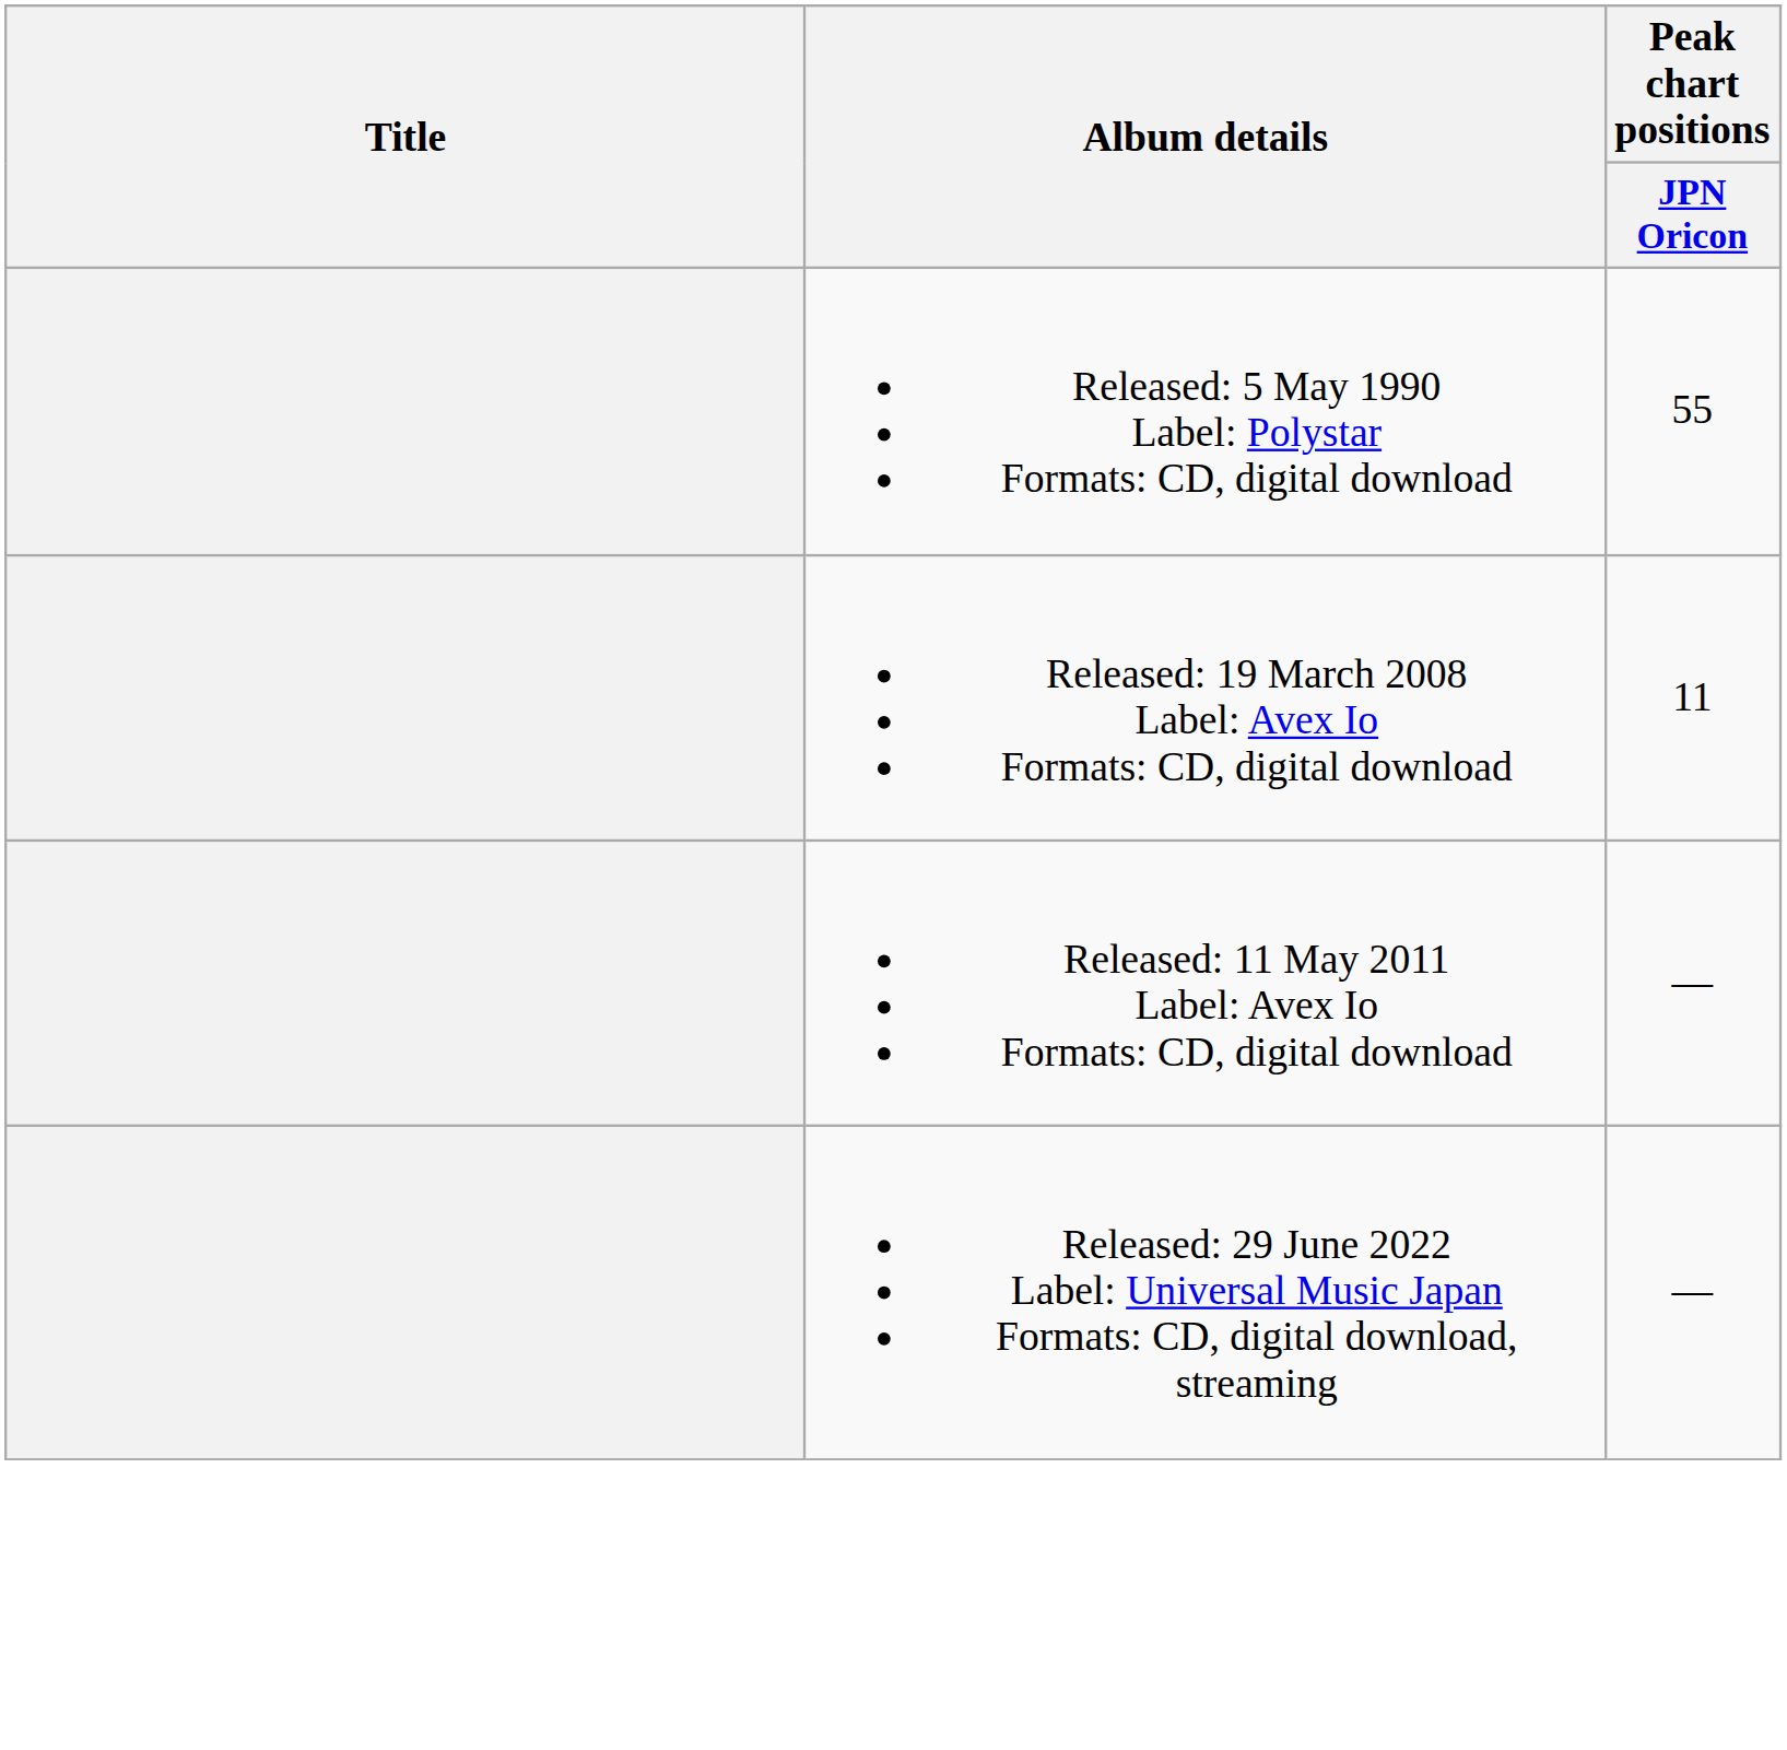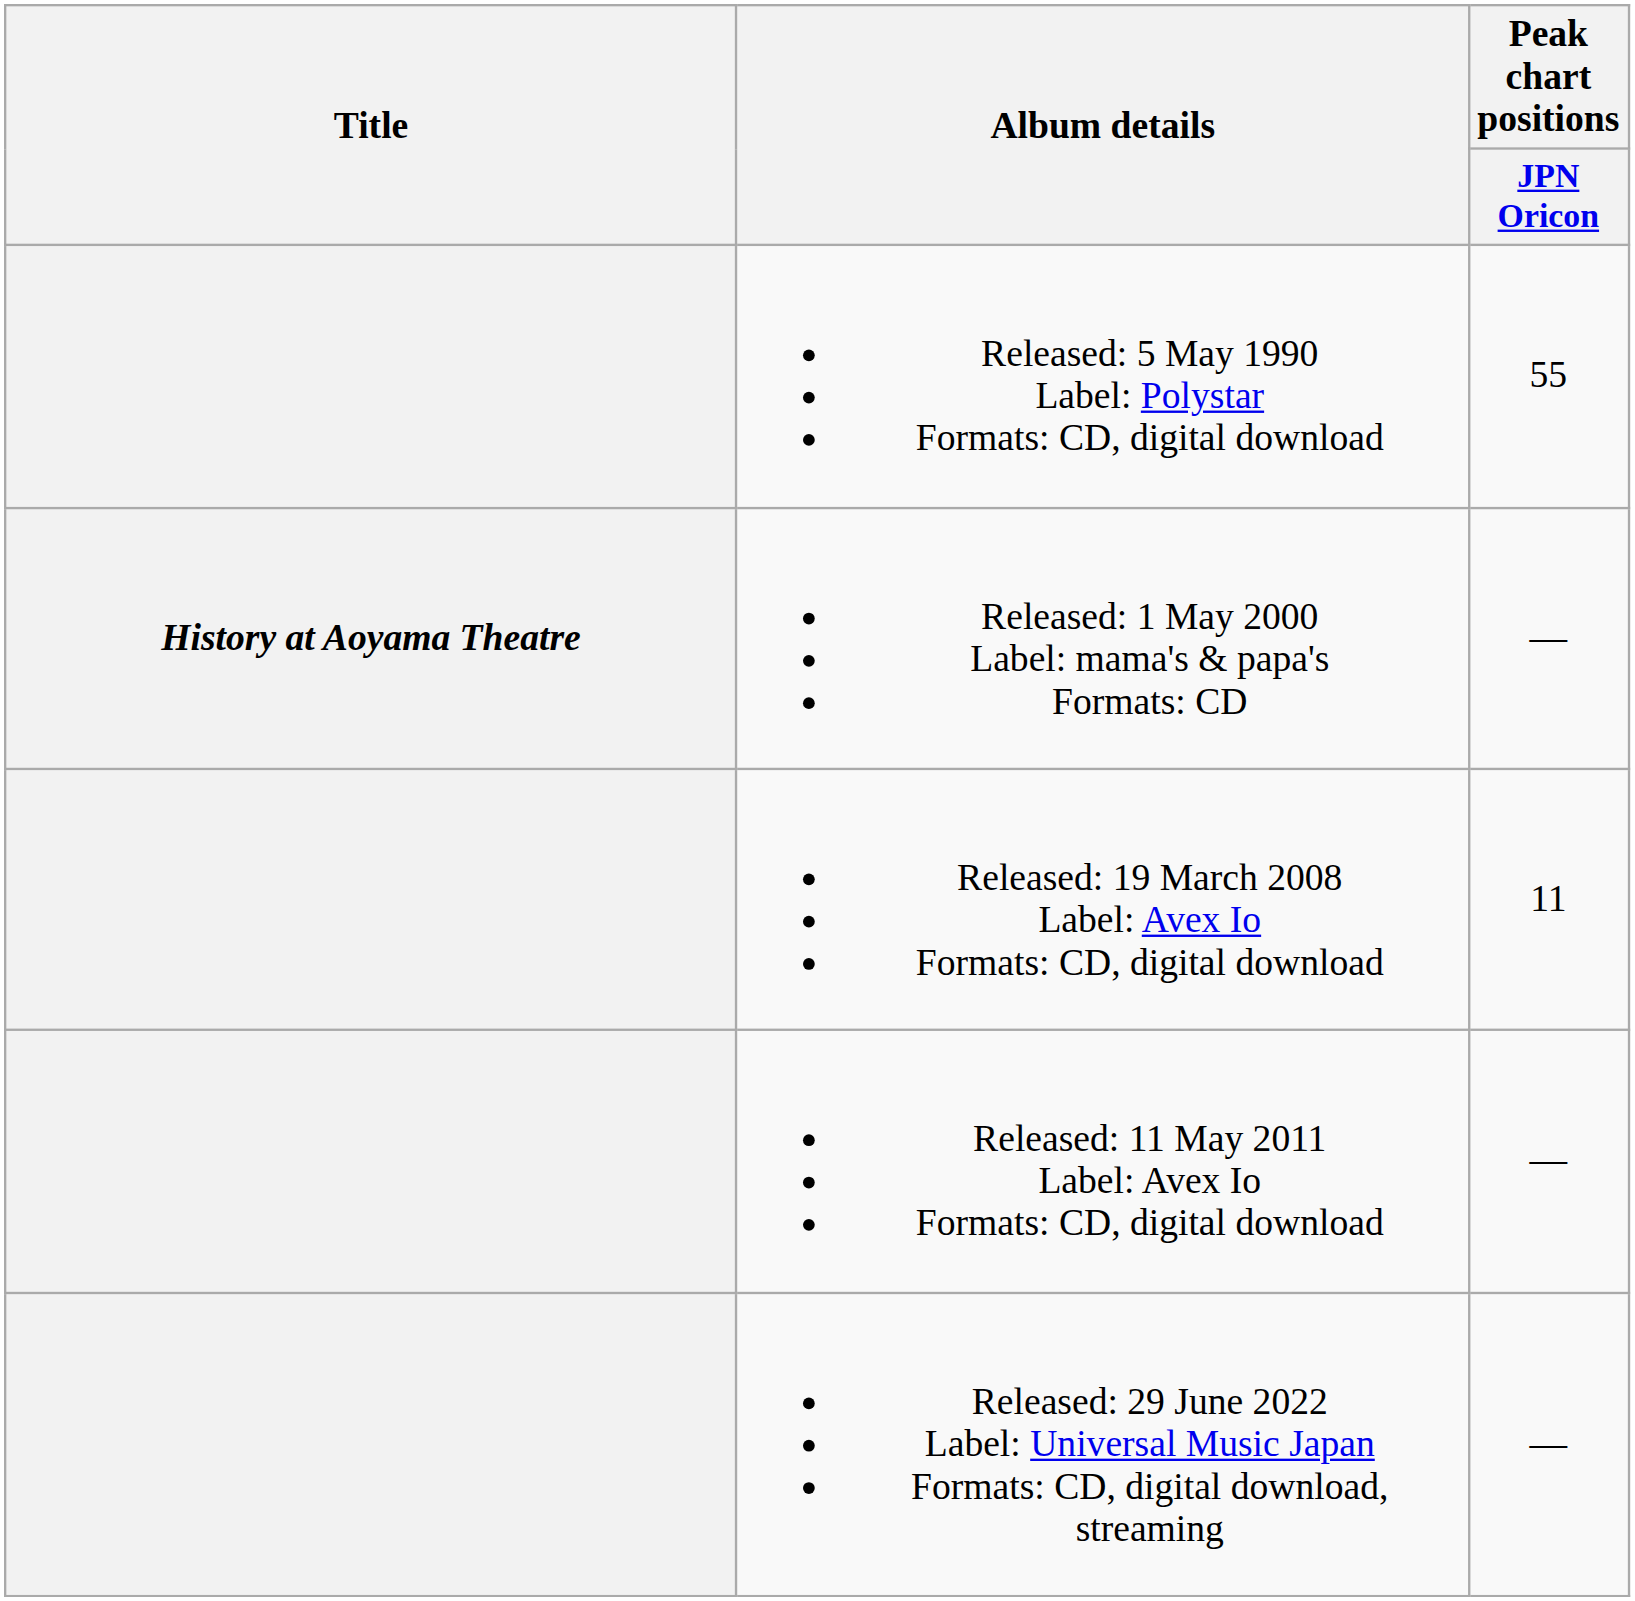 <table class="wikitable plainrowheaders" style="text-align:center;">
 <tr>
 <th scope="col" rowspan="2" style="width:19em;">Title</th>
 <th scope="col" rowspan="2" style="width:19em;">Album details</th>
 <th scope="col">Peak<br>chart<br>positions</th>
 </tr>
 <tr>
 <th scope="col" style="width:2.9em;font-size:90%;"><a href='#'>JPN<br>Oricon</a><br></th>
 </tr>
 <tr>
 <th scope="row"></th>
 <td><br><ul><li>Released: 5 May 1990</li><li>Label: <a href='#'>Polystar</a></li><li>Formats: CD, digital download</li></ul></td>
 <td>55</td>
+</tr>
+<tr>
+<th scope="row"><em>History at Aoyama Theatre</em></th>
+<td><br><ul><li>Released: 1 May 2000</li><li>Label: mama's & papa's</li><li>Formats: CD</li></ul></td>
+<td>—</td>
 </tr>
 <tr>
 <th scope="row"></th>
 <td><br><ul><li>Released: 19 March 2008</li><li>Label: <a href='#'>Avex Io</a></li><li>Formats: CD, digital download</li></ul></td>
 <td>11</td>
 </tr>
 <tr>
 <th scope="row"></th>
 <td><br><ul><li>Released: 11 May 2011</li><li>Label: Avex Io</li><li>Formats: CD, digital download</li></ul></td>
 <td>—</td>
 </tr>
 <tr>
 <th scope="row"></th>
 <td><br><ul><li>Released: 29 June 2022</li><li>Label: <a href='#'>Universal Music Japan</a></li><li>Formats: CD, digital download, streaming</li></ul></td>
 <td>—</td>
 </tr>
 </table>
